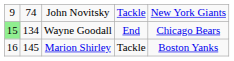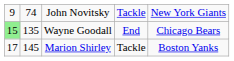 <table class="wikitable" style="text-align:center">
 <tr>
 <td>9</td>
 <td>74</td>
 <td>John Novitsky</td>
 <td><a href='#'>Tackle</a></td>
 <td><a href='#'>New York Giants</a></td>
 </tr>
 <tr>
 <td style="background: lightgreen;">15</td>
-<td>134</td>
+<td>135</td>
 <td>Wayne Goodall</td>
 <td><a href='#'>End</a></td>
 <td><a href='#'>Chicago Bears</a></td>
 </tr>
 <tr>
-<td>16</td>
+<td>17</td>
 <td>145</td>
 <td><a href='#'>Marion Shirley</a></td>
 <td>Tackle</td>
 <td><a href='#'>Boston Yanks</a></td>
 </tr>
 </table>
